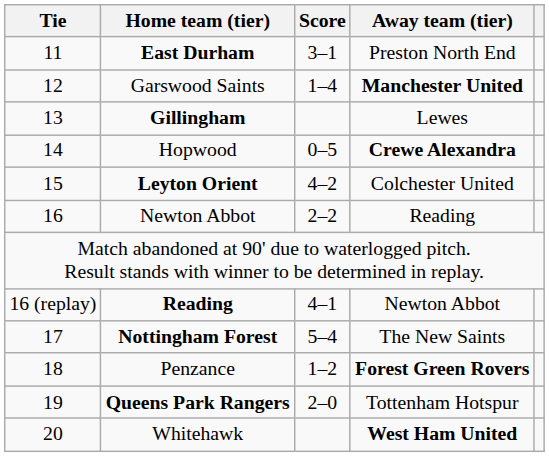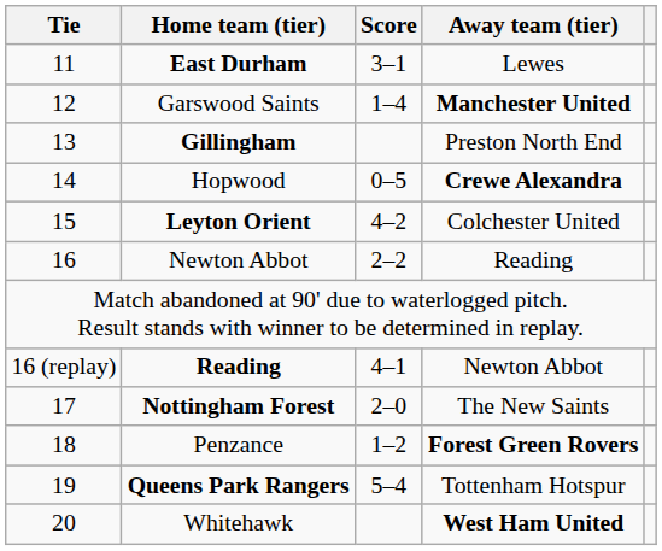 <table class="wikitable" style="text-align:center; font-size:85%">
 <tr>
 <th>Tie</th>
 <th>Home team (tier)</th>
 <th>Score</th>
 <th>Away team (tier)</th>
 <th></th>
 </tr>
 <tr>
 <td align="center">11</td>
 <td><strong>East Durham</strong></td>
 <td align="center">3–1</td>
-<td>Preston North End</td>
+<td>Lewes</td>
 <td></td>
 </tr>
 <tr>
 <td align="center">12</td>
 <td>Garswood Saints</td>
 <td align="center">1–4</td>
 <td><strong>Manchester United</strong></td>
 <td></td>
 </tr>
 <tr>
 <td align="center">13</td>
 <td><strong>Gillingham</strong></td>
 <td align="center"></td>
-<td>Lewes</td>
+<td>Preston North End</td>
 <td></td>
 </tr>
 <tr>
 <td align="center">14</td>
 <td>Hopwood</td>
 <td align="center">0–5</td>
 <td><strong>Crewe Alexandra</strong></td>
 <td></td>
 </tr>
 <tr>
 <td align="center">15</td>
 <td><strong>Leyton Orient</strong></td>
 <td align="center">4–2 </td>
 <td>Colchester United</td>
 <td></td>
 </tr>
 <tr>
 <td align="center">16</td>
 <td>Newton Abbot</td>
 <td align="center">2–2</td>
 <td>Reading</td>
 <td></td>
 </tr>
 <tr>
 <td colspan="5" align="center">Match abandoned at 90' due to waterlogged pitch.<br>Result stands with winner to be determined in replay.</td>
 </tr>
 <tr>
 <td align="center">16 (replay)</td>
 <td><strong>Reading</strong></td>
 <td>4–1</td>
 <td>Newton Abbot</td>
 <td></td>
 </tr>
 <tr>
 <td align="center">17</td>
 <td><strong>Nottingham Forest</strong></td>
-<td align="center">5–4</td>
+<td align="center">2–0</td>
 <td>The New Saints</td>
 <td></td>
 </tr>
 <tr>
 <td align="center">18</td>
 <td>Penzance</td>
 <td align="center">1–2 </td>
 <td><strong>Forest Green Rovers</strong></td>
 <td></td>
 </tr>
 <tr>
 <td align="center">19</td>
 <td><strong>Queens Park Rangers</strong></td>
-<td align="center">2–0</td>
+<td align="center">5–4</td>
 <td>Tottenham Hotspur</td>
 <td></td>
 </tr>
 <tr>
 <td align="center">20</td>
 <td>Whitehawk</td>
 <td align="center"></td>
 <td><strong>West Ham United</strong></td>
 <td></td>
 </tr>
 </table>
